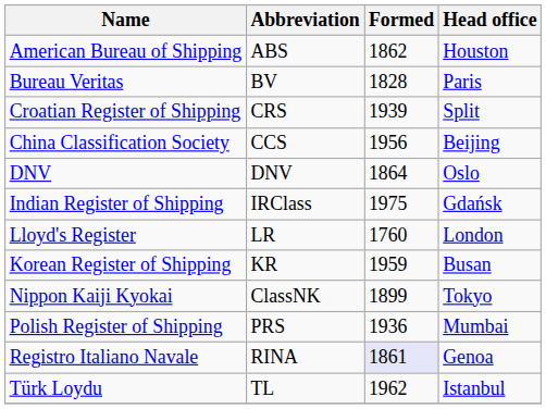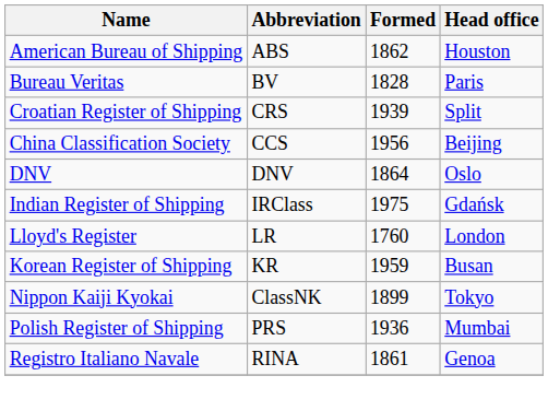 <table class="wikitable sortable">
 <tr>
 <th>Name</th>
 <th>Abbreviation</th>
 <th>Formed</th>
 <th>Head office</th>
 </tr>
 <tr>
 <td><a href='#'>American Bureau of Shipping</a></td>
 <td>ABS</td>
 <td>1862</td>
 <td><a href='#'>Houston</a></td>
 </tr>
 <tr>
 <td><a href='#'>Bureau Veritas</a></td>
 <td>BV</td>
 <td>1828</td>
 <td><a href='#'>Paris</a></td>
 </tr>
 <tr>
 <td><a href='#'>Croatian Register of Shipping</a></td>
 <td>CRS</td>
 <td>1939</td>
 <td><a href='#'>Split</a></td>
 </tr>
 <tr>
 <td><a href='#'>China Classification Society</a></td>
 <td>CCS</td>
 <td>1956</td>
 <td><a href='#'>Beijing</a></td>
 </tr>
 <tr>
 <td><a href='#'>DNV</a></td>
 <td>DNV</td>
 <td>1864</td>
 <td><a href='#'>Oslo</a></td>
 </tr>
 <tr>
 <td><a href='#'>Indian Register of Shipping</a></td>
 <td>IRClass</td>
 <td>1975</td>
 <td><a href='#'>Gdańsk</a></td>
 </tr>
 <tr>
 <td><a href='#'>Lloyd's Register</a></td>
 <td>LR</td>
 <td>1760</td>
 <td><a href='#'>London</a></td>
 </tr>
 <tr>
 <td><a href='#'>Korean Register of Shipping</a></td>
 <td>KR</td>
 <td>1959</td>
 <td><a href='#'>Busan</a></td>
 </tr>
 <tr>
 <td><a href='#'>Nippon Kaiji Kyokai</a></td>
 <td>ClassNK</td>
 <td>1899</td>
 <td><a href='#'>Tokyo</a></td>
 </tr>
 <tr>
 <td><a href='#'>Polish Register of Shipping</a></td>
 <td>PRS</td>
 <td>1936</td>
 <td><a href='#'>Mumbai</a></td>
 </tr>
 <tr>
 <td><a href='#'>Registro Italiano Navale</a></td>
 <td>RINA</td>
-<td style="background: lavender;">1861</td>
+<td>1861</td>
 <td><a href='#'>Genoa</a></td>
-</tr>
-<tr>
-<td><a href='#'>Türk Loydu</a></td>
-<td>TL</td>
-<td>1962</td>
-<td><a href='#'>Istanbul</a></td>
 </tr>
 <tr>
 </tr>
 </table>
